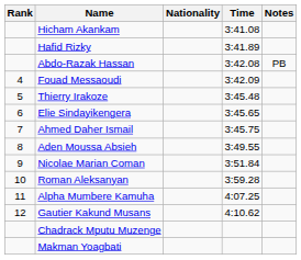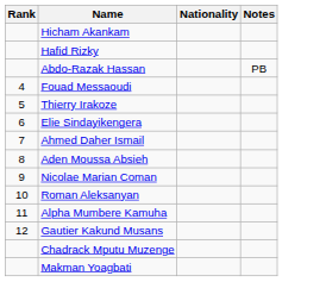 <table class="wikitable sortable" style="text-align:center;font-size:95%">
 <tr>
 <th>Rank</th>
 <th>Name</th>
 <th>Nationality</th>
-<th>Time</th>
 <th>Notes</th>
 </tr>
 <tr>
 <td></td>
 <td align=left><a href='#'>Hicham Akankam</a></td>
 <td align=left></td>
-<td>3:41.08</td>
 <td></td>
 </tr>
 <tr>
 <td></td>
 <td align=left><a href='#'>Hafid Rizky</a></td>
 <td align=left></td>
-<td>3:41.89</td>
 <td></td>
 </tr>
 <tr>
 <td></td>
 <td align=left><a href='#'>Abdo-Razak Hassan</a></td>
 <td align=left></td>
-<td>3:42.08</td>
 <td>PB</td>
 </tr>
 <tr>
 <td>4</td>
 <td align=left><a href='#'>Fouad Messaoudi</a></td>
 <td align=left></td>
-<td>3:42.09</td>
 <td></td>
 </tr>
 <tr>
 <td>5</td>
 <td align=left><a href='#'>Thierry Irakoze</a></td>
 <td align=left></td>
-<td>3:45.48</td>
 <td></td>
 </tr>
 <tr>
 <td>6</td>
 <td align=left><a href='#'>Elie Sindayikengera</a></td>
 <td align=left></td>
-<td>3:45.65</td>
 <td></td>
 </tr>
 <tr>
 <td>7</td>
 <td align=left><a href='#'>Ahmed Daher Ismail</a></td>
 <td align=left></td>
-<td>3:45.75</td>
 <td></td>
 </tr>
 <tr>
 <td>8</td>
 <td align=left><a href='#'>Aden Moussa Absieh</a></td>
 <td align=left></td>
-<td>3:49.55</td>
 <td></td>
 </tr>
 <tr>
 <td>9</td>
 <td align=left><a href='#'>Nicolae Marian Coman</a></td>
 <td align=left></td>
-<td>3:51.84</td>
 <td></td>
 </tr>
 <tr>
 <td>10</td>
 <td align=left><a href='#'>Roman Aleksanyan</a></td>
 <td align=left></td>
-<td>3:59.28</td>
 <td></td>
 </tr>
 <tr>
 <td>11</td>
 <td align=left><a href='#'>Alpha Mumbere Kamuha</a></td>
 <td align=left></td>
-<td>4:07.25</td>
 <td></td>
 </tr>
 <tr>
 <td>12</td>
 <td align=left><a href='#'>Gautier Kakund Musans</a></td>
 <td align=left></td>
-<td>4:10.62</td>
 <td></td>
 </tr>
 <tr>
 <td></td>
 <td align=left><a href='#'>Chadrack Mputu Muzenge</a></td>
 <td align=left></td>
 <td></td>
-<td></td>
 </tr>
 <tr>
 <td></td>
 <td align=left><a href='#'>Makman Yoagbati</a></td>
 <td align=left></td>
 <td></td>
-<td></td>
 </tr>
 </table>
